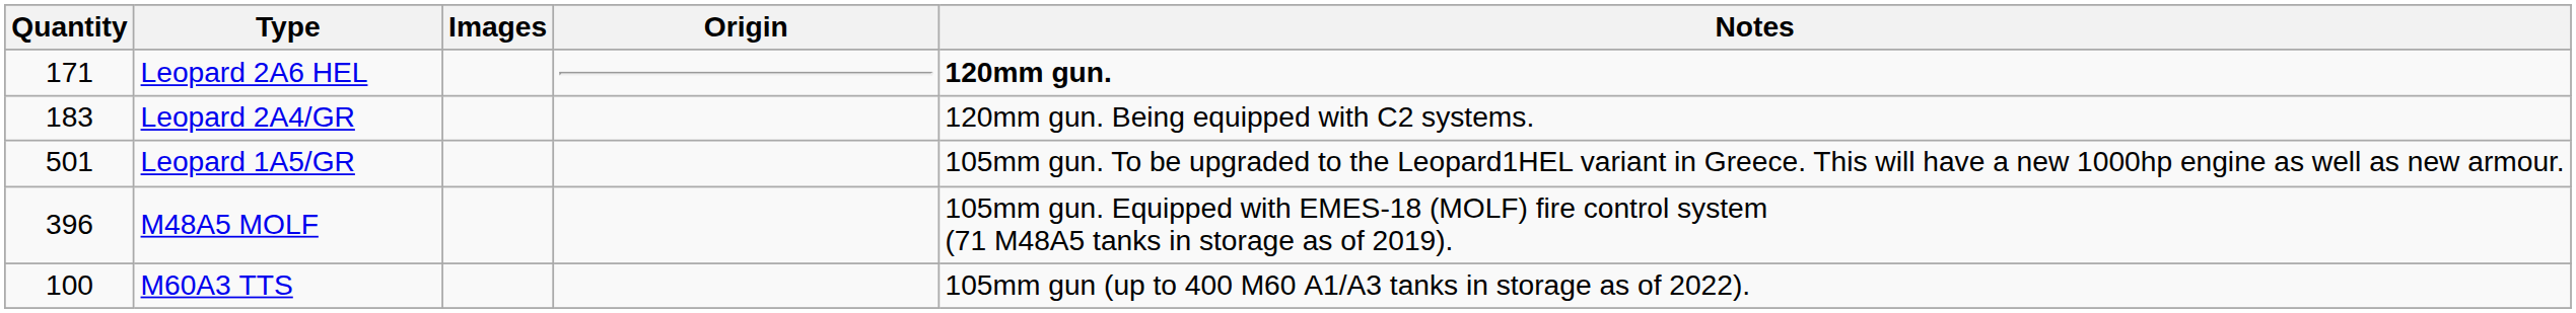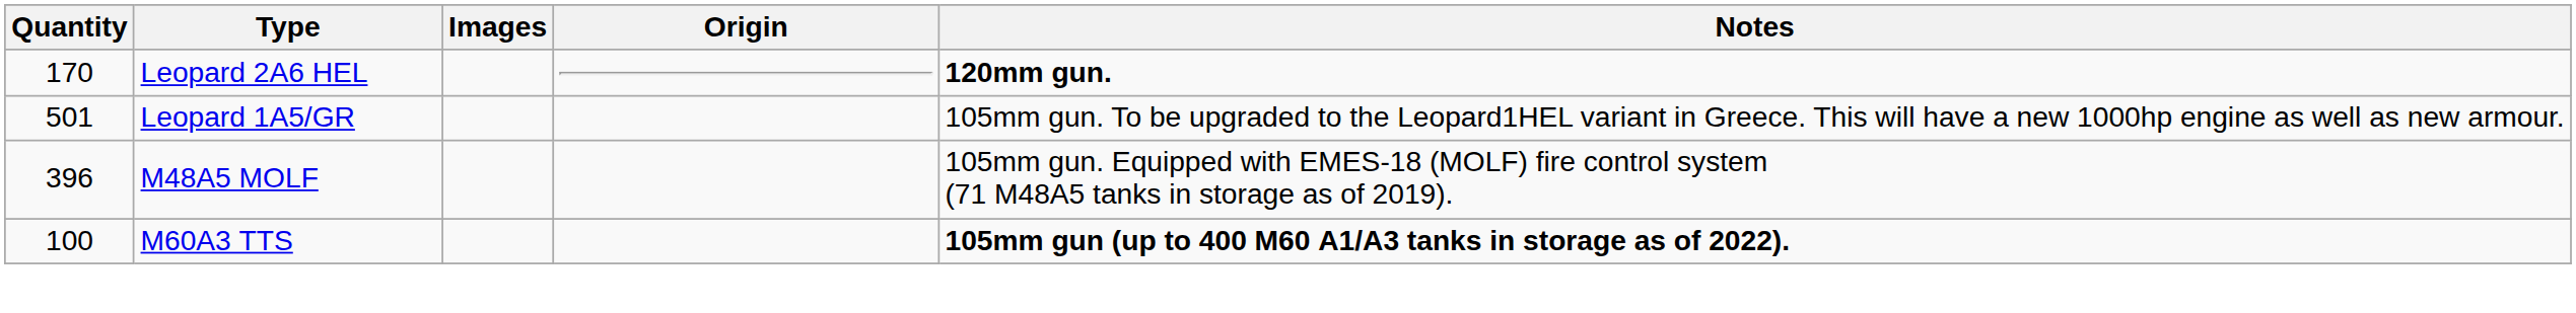 <table class="wikitable">
 <tr>
 <th>Quantity</th>
 <th>Type</th>
 <th>Images</th>
 <th>Origin</th>
 <th>Notes</th>
 </tr>
 <tr>
-<td align="center">171</td>
+<td align="center">170</td>
 <td style="text-align:left; width:12%"><a href='#'>Leopard 2A6 HEL</a></td>
 <td></td>
 <td style="text-align:left; width:15%"><hr></td>
 <td><strong>120mm gun.</strong></td>
-</tr>
-<tr>
-<td align="center">183</td>
-<td><a href='#'>Leopard 2A4/GR</a></td>
-<td></td>
-<td></td>
-<td>120mm gun. Being equipped with C2 systems.</td>
 </tr>
 <tr>
 <td align="center">501</td>
 <td><a href='#'>Leopard 1A5/GR</a></td>
 <td></td>
 <td></td>
 <td>105mm gun. To be upgraded to the Leopard1HEL variant in Greece. This will have a new 1000hp engine as well as new armour. </td>
 </tr>
 <tr>
 <td align="center">396</td>
 <td><a href='#'>M48A5 MOLF</a></td>
 <td></td>
 <td></td>
 <td>105mm gun. Equipped with EMES-18 (MOLF) fire control system<br>(71 M48A5 tanks in storage as of 2019).</td>
 </tr>
 <tr>
 <td align="center">100</td>
 <td><a href='#'>Μ60Α3 TTS</a></td>
 <td></td>
 <td></td>
-<td>105mm gun (up to 400 Μ60 A1/A3 tanks in storage as of 2022).</td>
+<td><strong>105mm gun (up to 400 Μ60 A1/A3 tanks in storage as of 2022).</strong></td>
 </tr>
 </table>
